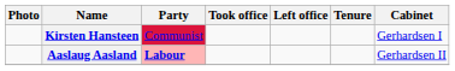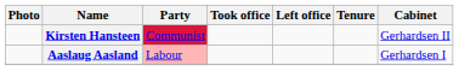 <table class="wikitable plainrowheaders sortable">
 <tr>
 <th scope=col class=unsortable>Photo</th>
 <th scope=col>Name</th>
 <th scope=col>Party</th>
 <th scope=col>Took office</th>
 <th scope=col>Left office</th>
 <th scope=col>Tenure</th>
 <th scope=col>Cabinet</th>
 </tr>
 <tr>
 <td align=center></td>
 <th scope=row><a href='#'>Kirsten Hansteen</a></th>
 <td style="background:#DC143C"><a href='#'>Communist</a></td>
 <td></td>
 <td></td>
 <td></td>
-<td><a href='#'>Gerhardsen I</a></td>
+<td><a href='#'>Gerhardsen II</a></td>
 </tr>
 <tr>
 <td align=center></td>
 <th scope=row><a href='#'>Aaslaug Aasland</a></th>
-<td style="background:#FFB6B6"><strong><a href='#'>Labour</a></strong></td>
+<td style="background:#FFB6B6"><a href='#'>Labour</a></td>
 <td></td>
 <td></td>
 <td></td>
-<td><a href='#'>Gerhardsen II</a></td>
+<td><a href='#'>Gerhardsen I</a></td>
 </tr>
 <tr>
 </tr>
 </table>
